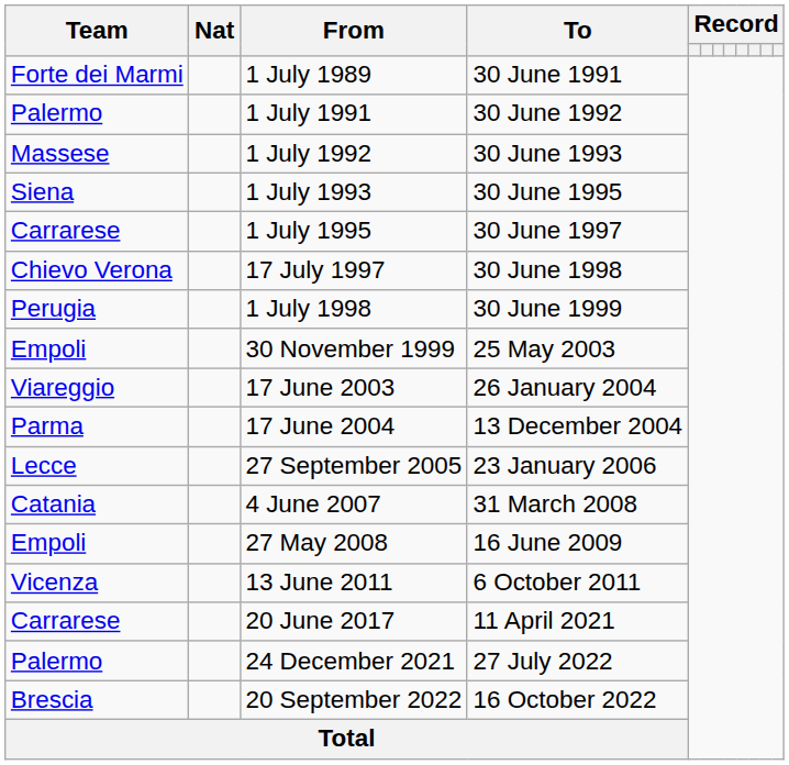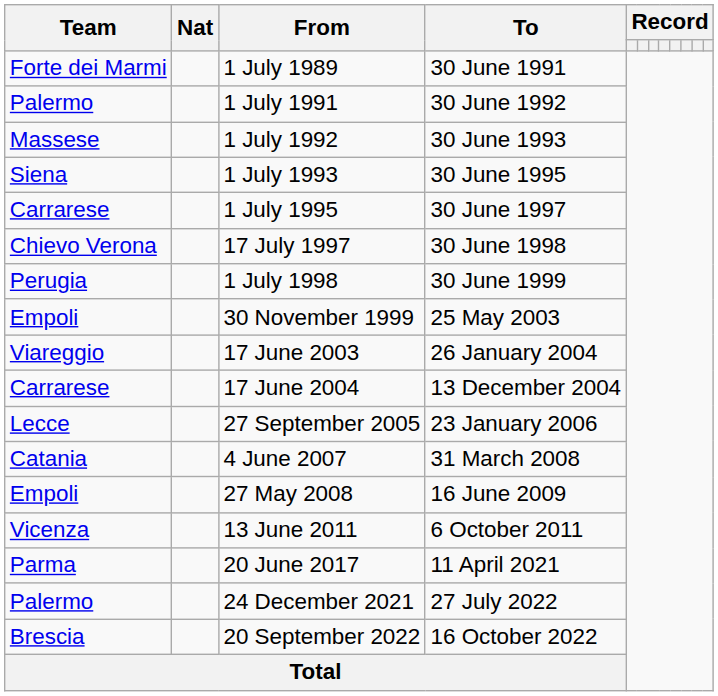 <table class=wikitable style="text-align: center">
 <tr>
 <th rowspan="2">Team</th>
 <th rowspan="2">Nat</th>
 <th rowspan="2">From</th>
 <th rowspan="2">To</th>
 <th colspan="8">Record</th>
 </tr>
 <tr>
 <th></th>
 <th></th>
 <th></th>
 <th></th>
 <th></th>
 <th></th>
 <th></th>
 <th></th>
 </tr>
 <tr>
 <td align=left><a href='#'>Forte dei Marmi</a></td>
 <td></td>
 <td align=left>1 July 1989</td>
 <td align=left>30 June 1991<br></td>
 </tr>
 <tr>
 <td align=left><a href='#'>Palermo</a></td>
 <td></td>
 <td align=left>1 July 1991</td>
 <td align=left>30 June 1992<br></td>
 </tr>
 <tr>
 <td align=left><a href='#'>Massese</a></td>
 <td></td>
 <td align=left>1 July 1992</td>
 <td align=left>30 June 1993<br></td>
 </tr>
 <tr>
 <td align=left><a href='#'>Siena</a></td>
 <td></td>
 <td align=left>1 July 1993</td>
 <td align=left>30 June 1995<br></td>
 </tr>
 <tr>
 <td align=left><a href='#'>Carrarese</a></td>
 <td></td>
 <td align=left>1 July 1995</td>
 <td align=left>30 June 1997<br></td>
 </tr>
 <tr>
 <td align=left><a href='#'>Chievo Verona</a></td>
 <td></td>
 <td align=left>17 July 1997</td>
 <td align=left>30 June 1998<br></td>
 </tr>
 <tr>
 <td align=left><a href='#'>Perugia</a></td>
 <td></td>
 <td align=left>1 July 1998</td>
 <td align=left>30 June 1999<br></td>
 </tr>
 <tr>
 <td align=left><a href='#'>Empoli</a></td>
 <td></td>
 <td align=left>30 November 1999</td>
 <td align=left>25 May 2003<br></td>
 </tr>
 <tr>
 <td align=left><a href='#'>Viareggio</a></td>
 <td></td>
 <td align=left>17 June 2003</td>
 <td align=left>26 January 2004<br></td>
 </tr>
 <tr>
-<td align=left><a href='#'>Parma</a></td>
+<td align=left><a href='#'>Carrarese</a></td>
 <td></td>
 <td align=left>17 June 2004</td>
 <td align=left>13 December 2004<br></td>
 </tr>
 <tr>
 <td align=left><a href='#'>Lecce</a></td>
 <td></td>
 <td align=left>27 September 2005</td>
 <td align=left>23 January 2006<br></td>
 </tr>
 <tr>
 <td align=left><a href='#'>Catania</a></td>
 <td></td>
 <td align=left>4 June 2007</td>
 <td align=left>31 March 2008<br></td>
 </tr>
 <tr>
 <td align=left><a href='#'>Empoli</a></td>
 <td></td>
 <td align=left>27 May 2008</td>
 <td align=left>16 June 2009<br></td>
 </tr>
 <tr>
 <td align=left><a href='#'>Vicenza</a></td>
 <td></td>
 <td align=left>13 June 2011</td>
 <td align=left>6 October 2011<br></td>
 </tr>
 <tr>
-<td align=left><a href='#'>Carrarese</a></td>
+<td align=left><a href='#'>Parma</a></td>
 <td></td>
 <td align=left>20 June 2017</td>
 <td align=left>11 April 2021<br></td>
 </tr>
 <tr>
 <td align=left><a href='#'>Palermo</a></td>
 <td></td>
 <td align=left>24 December 2021</td>
 <td align=left>27 July 2022<br></td>
 </tr>
 <tr>
 <td align=left><a href='#'>Brescia</a></td>
 <td></td>
 <td align=left>20 September 2022</td>
 <td align=left>16 October 2022<br></td>
 </tr>
 <tr>
 <th colspan=4>Total<br></th>
 </tr>
 </table>
